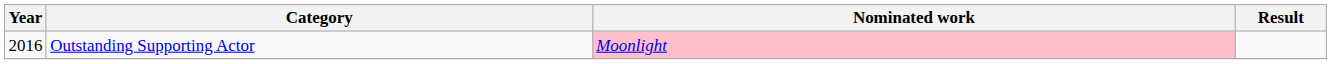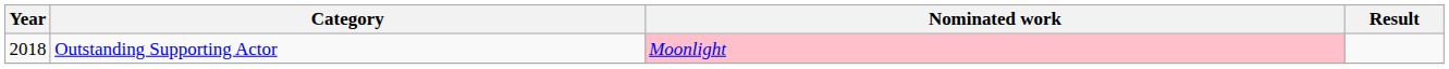 <table class=wikitable>
 <tr>
 <th scope="col" style="width:1em;">Year</th>
 <th scope="col" style="width:33em;">Category</th>
 <th scope="col" style="width:39em;">Nominated work</th>
 <th scope="col" style="width:5em;">Result</th>
 </tr>
 <tr>
-<td>2016</td>
+<td>2018</td>
 <td><a href='#'>Outstanding Supporting Actor</a></td>
 <td style="background: pink;"><em><a href='#'>Moonlight</a></em></td>
 <td></td>
 </tr>
 <tr>
 </tr>
 </table>
